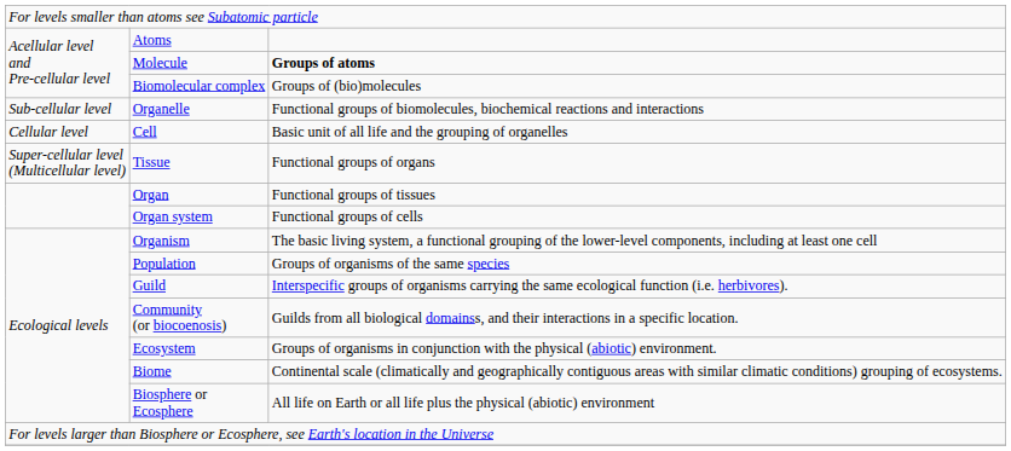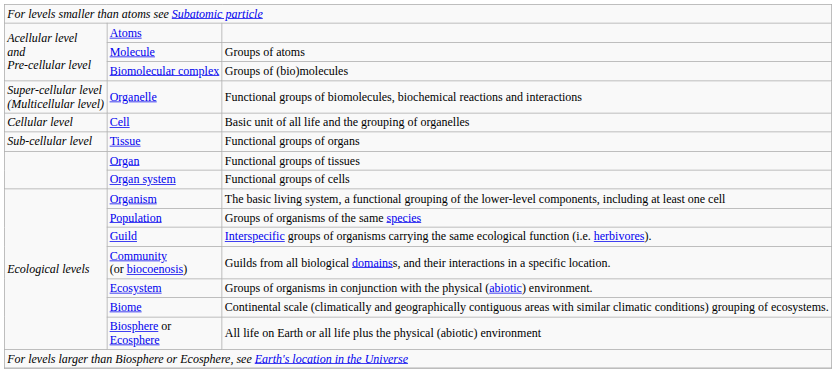 <table class="wikitable">
 <tr>
 <td colspan="3" style="vertical-align:middle;text-align:left"><em>For levels smaller than atoms see  <a href='#'>Subatomic particle</a></em></td>
 </tr>
 <tr>
 <td rowspan="3" style="vertical-align:middle;text-align:left"><em>Acellular level<br>and<br>Pre-cellular level</em></td>
 <td><a href='#'>Atoms</a></td>
 <td></td>
 </tr>
 <tr>
 <td><a href='#'>Molecule</a></td>
-<td><strong>Groups of atoms</strong></td>
+<td>Groups of atoms</td>
 </tr>
 <tr>
 <td><a href='#'>Biomolecular complex</a></td>
 <td>Groups of (bio)molecules</td>
 </tr>
 <tr>
-<td style="vertical-align:bottom;text-align:left"><em>Sub-cellular level</em></td>
+<td style="vertical-align:bottom;text-align:left"><em>Super-cellular level<br>(Multicellular level)</em></td>
 <td><a href='#'>Organelle</a></td>
 <td>Functional groups of biomolecules, biochemical reactions and interactions</td>
 </tr>
 <tr>
 <td style="vertical-align:bottom;text-align:left"><em>Cellular level</em></td>
 <td><a href='#'>Cell</a></td>
 <td>Basic unit of all life and the grouping of organelles</td>
 </tr>
 <tr>
-<td style="vertical-align:bottom;text-align:left"><em>Super-cellular level<br>(Multicellular level)</em></td>
+<td style="vertical-align:bottom;text-align:left"><em>Sub-cellular level</em></td>
 <td><a href='#'>Tissue</a></td>
 <td>Functional groups of organs</td>
 </tr>
 <tr>
 <td rowspan="2"></td>
 <td><a href='#'>Organ</a></td>
 <td>Functional groups of tissues</td>
 </tr>
 <tr>
 <td><a href='#'>Organ system</a></td>
 <td>Functional groups of cells</td>
 </tr>
 <tr>
 <td rowspan="7"><em>Ecological levels</em></td>
 <td><a href='#'>Organism</a></td>
 <td>The basic living system, a functional grouping of the lower-level components, including at least one cell</td>
 </tr>
 <tr>
 <td><a href='#'>Population</a></td>
 <td>Groups of organisms of the same <a href='#'>species</a></td>
 </tr>
 <tr>
 <td><a href='#'>Guild</a></td>
 <td><a href='#'>Interspecific</a> groups of organisms carrying the same ecological function (i.e. <a href='#'>herbivores</a>).</td>
 </tr>
 <tr>
 <td><a href='#'>Community</a> <br>(or <a href='#'>biocoenosis</a>)</td>
 <td>Guilds from all biological <a href='#'>domains</a>s, and their interactions in a specific location.</td>
 </tr>
 <tr>
 <td><a href='#'>Ecosystem</a></td>
 <td>Groups of organisms in conjunction with the physical (<a href='#'>abiotic</a>) environment.</td>
 </tr>
 <tr>
 <td><a href='#'>Biome</a></td>
 <td>Continental scale (climatically and geographically contiguous areas with similar climatic conditions) grouping of ecosystems.</td>
 </tr>
 <tr>
 <td><a href='#'>Biosphere</a> or <br><a href='#'>Ecosphere</a></td>
 <td>All life on Earth or all life plus the physical (abiotic) environment</td>
 </tr>
 <tr>
 <td colspan="3" style="vertical-align:middle;text-align:left"><em>For levels larger than Biosphere or Ecosphere, see <a href='#'>Earth's location in the Universe</a></em></td>
 </tr>
 <tr>
 </tr>
 </table>
